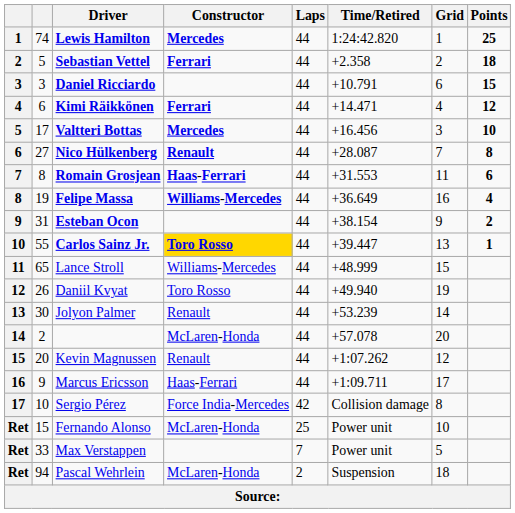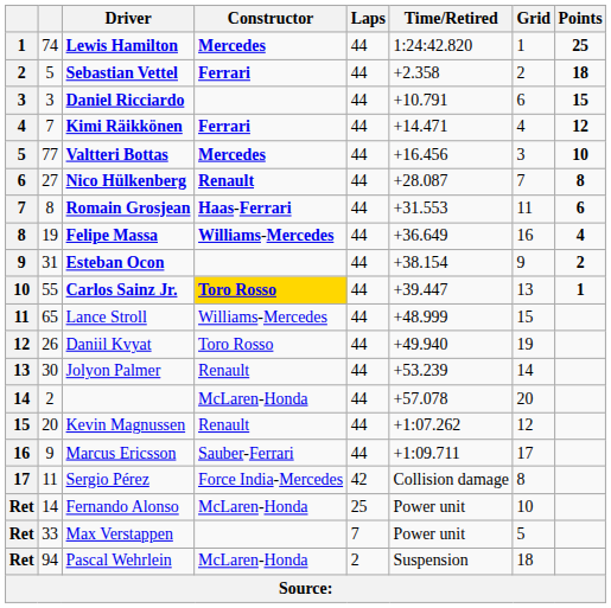 <table class="wikitable" style="font-size: 85%;">
 <tr>
 <th></th>
 <th></th>
 <th>Driver</th>
 <th>Constructor</th>
 <th>Laps</th>
 <th>Time/Retired</th>
 <th>Grid</th>
 <th>Points</th>
 </tr>
 <tr>
 <th>1</th>
 <td align="center">74</td>
 <td> <strong><a href='#'>Lewis Hamilton</a></strong></td>
 <td><strong><a href='#'>Mercedes</a></strong></td>
 <td>44</td>
 <td>1:24:42.820</td>
 <td>1</td>
 <td align="center"><strong>25</strong></td>
 </tr>
 <tr>
 <th>2</th>
 <td align="center">5</td>
 <td> <strong><a href='#'>Sebastian Vettel</a></strong></td>
 <td><strong><a href='#'>Ferrari</a></strong></td>
 <td>44</td>
 <td>+2.358</td>
 <td>2</td>
 <td align="center"><strong>18</strong></td>
 </tr>
 <tr>
 <th>3</th>
 <td align="center">3</td>
 <td> <strong><a href='#'>Daniel Ricciardo</a></strong></td>
 <td><strong></strong></td>
 <td>44</td>
 <td>+10.791</td>
 <td>6</td>
 <td align="center"><strong>15</strong></td>
 </tr>
 <tr>
 <th>4</th>
-<td align="center">6</td>
+<td align="center">7</td>
 <td> <strong><a href='#'>Kimi Räikkönen</a></strong></td>
 <td><strong><a href='#'>Ferrari</a></strong></td>
 <td>44</td>
 <td>+14.471</td>
 <td>4</td>
 <td align="center"><strong>12</strong></td>
 </tr>
 <tr>
 <th>5</th>
-<td align="center">17</td>
+<td align="center">77</td>
 <td> <strong><a href='#'>Valtteri Bottas</a></strong></td>
 <td><strong><a href='#'>Mercedes</a></strong></td>
 <td>44</td>
 <td>+16.456</td>
 <td>3</td>
 <td align="center"><strong>10</strong></td>
 </tr>
 <tr>
 <th>6</th>
 <td align="center">27</td>
 <td> <strong><a href='#'>Nico Hülkenberg</a></strong></td>
 <td><strong><a href='#'>Renault</a></strong></td>
 <td>44</td>
 <td>+28.087</td>
 <td>7</td>
 <td align="center"><strong>8</strong></td>
 </tr>
 <tr>
 <th>7</th>
 <td align="center">8</td>
 <td> <strong><a href='#'>Romain Grosjean</a></strong></td>
 <td><strong><a href='#'>Haas</a></strong>-<strong><a href='#'>Ferrari</a></strong></td>
 <td>44</td>
 <td>+31.553</td>
 <td>11</td>
 <td align="center"><strong>6</strong></td>
 </tr>
 <tr>
 <th>8</th>
 <td align="center">19</td>
 <td> <strong><a href='#'>Felipe Massa</a></strong></td>
 <td><strong><a href='#'>Williams</a></strong>-<strong><a href='#'>Mercedes</a></strong></td>
 <td>44</td>
 <td>+36.649</td>
 <td>16</td>
 <td align="center"><strong>4</strong></td>
 </tr>
 <tr>
 <th>9</th>
 <td align="center">31</td>
 <td> <strong><a href='#'>Esteban Ocon</a></strong></td>
 <td></td>
 <td>44</td>
 <td>+38.154</td>
 <td>9</td>
 <td align="center"><strong>2</strong></td>
 </tr>
 <tr>
 <th>10</th>
 <td align="center">55</td>
 <td> <strong><a href='#'>Carlos Sainz Jr.</a></strong></td>
 <td style="background: gold;"><strong><a href='#'>Toro Rosso</a></strong></td>
 <td>44</td>
 <td>+39.447</td>
 <td>13</td>
 <td align="center"><strong>1</strong></td>
 </tr>
 <tr>
 <th>11</th>
 <td align="center">65</td>
 <td> <a href='#'>Lance Stroll</a></td>
 <td><a href='#'>Williams</a>-<a href='#'>Mercedes</a></td>
 <td>44</td>
 <td>+48.999</td>
 <td>15</td>
 <td align="center"></td>
 </tr>
 <tr>
 <th>12</th>
 <td align="center">26</td>
 <td> <a href='#'>Daniil Kvyat</a></td>
 <td><a href='#'>Toro Rosso</a></td>
 <td>44</td>
 <td>+49.940</td>
 <td>19</td>
 <td align="center"></td>
 </tr>
 <tr>
 <th>13</th>
 <td align="center">30</td>
 <td> <a href='#'>Jolyon Palmer</a></td>
 <td><a href='#'>Renault</a></td>
 <td>44</td>
 <td>+53.239</td>
 <td>14</td>
 <td align="center"></td>
 </tr>
 <tr>
 <th>14</th>
 <td align="center">2</td>
 <td></td>
 <td><a href='#'>McLaren</a>-<a href='#'>Honda</a></td>
 <td>44</td>
 <td>+57.078</td>
 <td>20</td>
 <td></td>
 </tr>
 <tr>
 <th>15</th>
 <td align="center">20</td>
 <td> <a href='#'>Kevin Magnussen</a></td>
 <td><a href='#'>Renault</a></td>
 <td>44</td>
 <td>+1:07.262</td>
 <td>12</td>
 <td align="center"></td>
 </tr>
 <tr>
 <th>16</th>
 <td align="center">9</td>
 <td> <a href='#'>Marcus Ericsson</a></td>
-<td><a href='#'>Haas</a>-<a href='#'>Ferrari</a></td>
+<td><a href='#'>Sauber</a>-<a href='#'>Ferrari</a></td>
 <td>44</td>
 <td>+1:09.711</td>
 <td>17</td>
 <td align="center"></td>
 </tr>
 <tr>
 <th>17</th>
-<td align="center">10</td>
+<td align="center">11</td>
 <td> <a href='#'>Sergio Pérez</a></td>
 <td><a href='#'>Force India</a>-<a href='#'>Mercedes</a></td>
 <td>42</td>
 <td>Collision damage</td>
 <td>8</td>
 <td></td>
 </tr>
 <tr>
 <th>Ret</th>
-<td align="center">15</td>
+<td align="center">14</td>
 <td> <a href='#'>Fernando Alonso</a></td>
 <td><a href='#'>McLaren</a>-<a href='#'>Honda</a></td>
 <td>25</td>
 <td>Power unit</td>
 <td>10</td>
 <td></td>
 </tr>
 <tr>
 <th>Ret</th>
 <td align="center">33</td>
 <td> <a href='#'>Max Verstappen</a></td>
 <td></td>
 <td>7</td>
 <td>Power unit</td>
 <td>5</td>
 <td></td>
 </tr>
 <tr>
 <th>Ret</th>
 <td align="center">94</td>
 <td> <a href='#'>Pascal Wehrlein</a></td>
 <td><a href='#'>McLaren</a>-<a href='#'>Honda</a></td>
 <td>2</td>
 <td>Suspension</td>
 <td>18</td>
 <td align="center"></td>
 </tr>
 <tr>
 <th colspan="8">Source:</th>
 </tr>
 </table>
